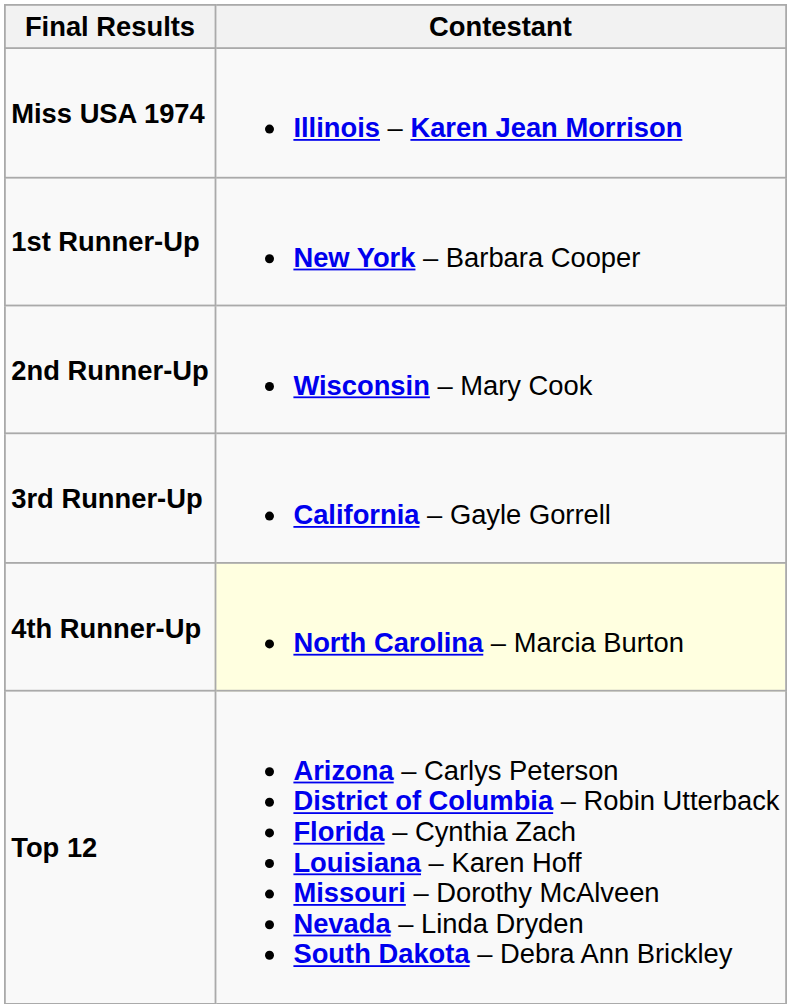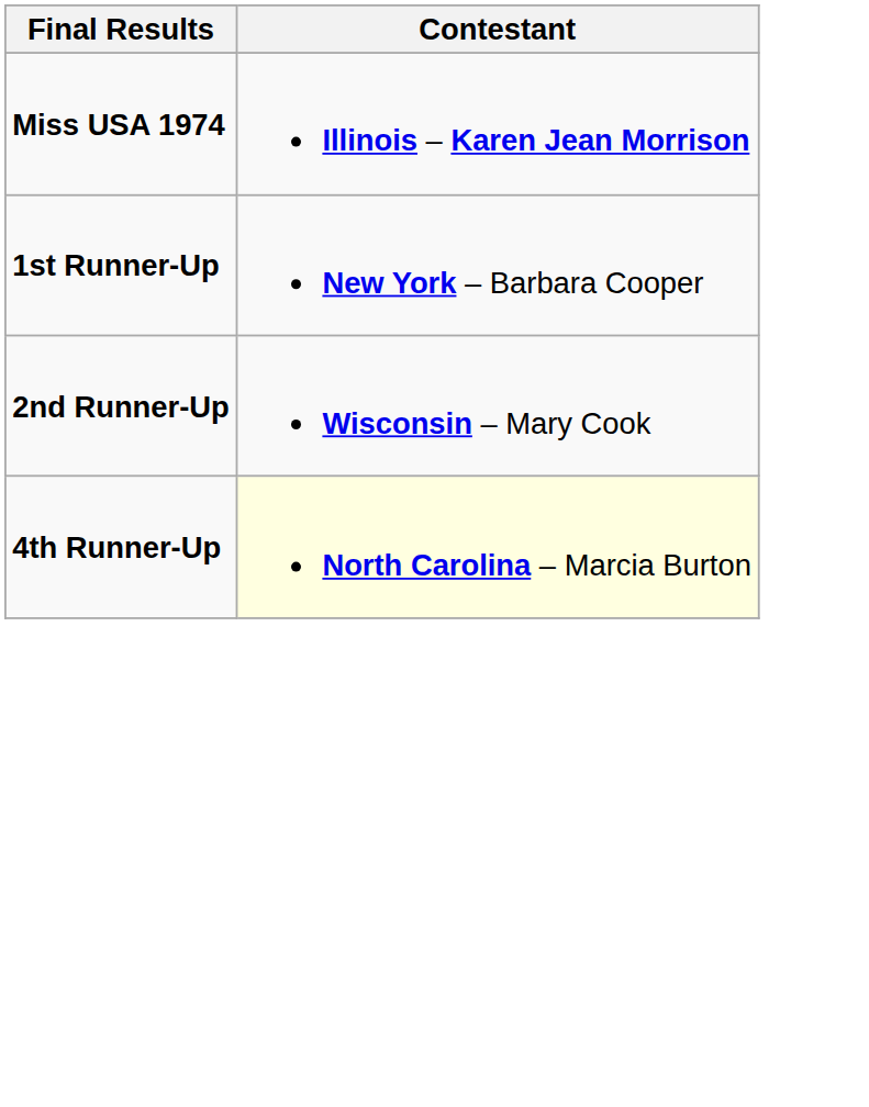 <table class="wikitable sortable" style="font-size: 95%;">
 <tr>
 <th>Final Results</th>
 <th>Contestant</th>
 </tr>
 <tr>
 <td><strong>Miss USA 1974</strong></td>
 <td><br><ul><li><strong> <a href='#'>Illinois</a></strong> – <strong><a href='#'>Karen Jean Morrison</a></strong></li></ul></td>
 </tr>
 <tr>
 <td><strong>1st Runner-Up</strong></td>
 <td><br><ul><li><strong> <a href='#'>New York</a></strong> – Barbara Cooper</li></ul></td>
 </tr>
 <tr>
 <td><strong>2nd Runner-Up</strong></td>
 <td><br><ul><li><strong> <a href='#'>Wisconsin</a></strong> – Mary Cook</li></ul></td>
 </tr>
 <tr>
-<td><strong>3rd Runner-Up</strong></td>
-<td><br><ul><li><strong> <a href='#'>California</a></strong> – Gayle Gorrell</li></ul></td>
-</tr>
-<tr>
 <td><strong>4th Runner-Up</strong></td>
 <td style="background: lightyellow;"><br><ul><li><strong> <a href='#'>North Carolina</a></strong> – Marcia Burton</li></ul></td>
 </tr>
-<tr>
-<td><strong>Top 12</strong></td>
-<td><br><ul><li><strong> <a href='#'>Arizona</a></strong> – Carlys Peterson</li><li><strong> <a href='#'>District of Columbia</a></strong> – Robin Utterback</li><li><strong> <a href='#'>Florida</a></strong> – Cynthia Zach</li><li><strong> <a href='#'>Louisiana</a></strong> – Karen Hoff</li><li><strong> <a href='#'>Missouri</a></strong> – Dorothy McAlveen</li><li><strong> <a href='#'>Nevada</a></strong> – Linda Dryden</li><li><strong> <a href='#'>South Dakota</a></strong> – Debra Ann Brickley</li></ul></td>
-</tr>
 </table>
